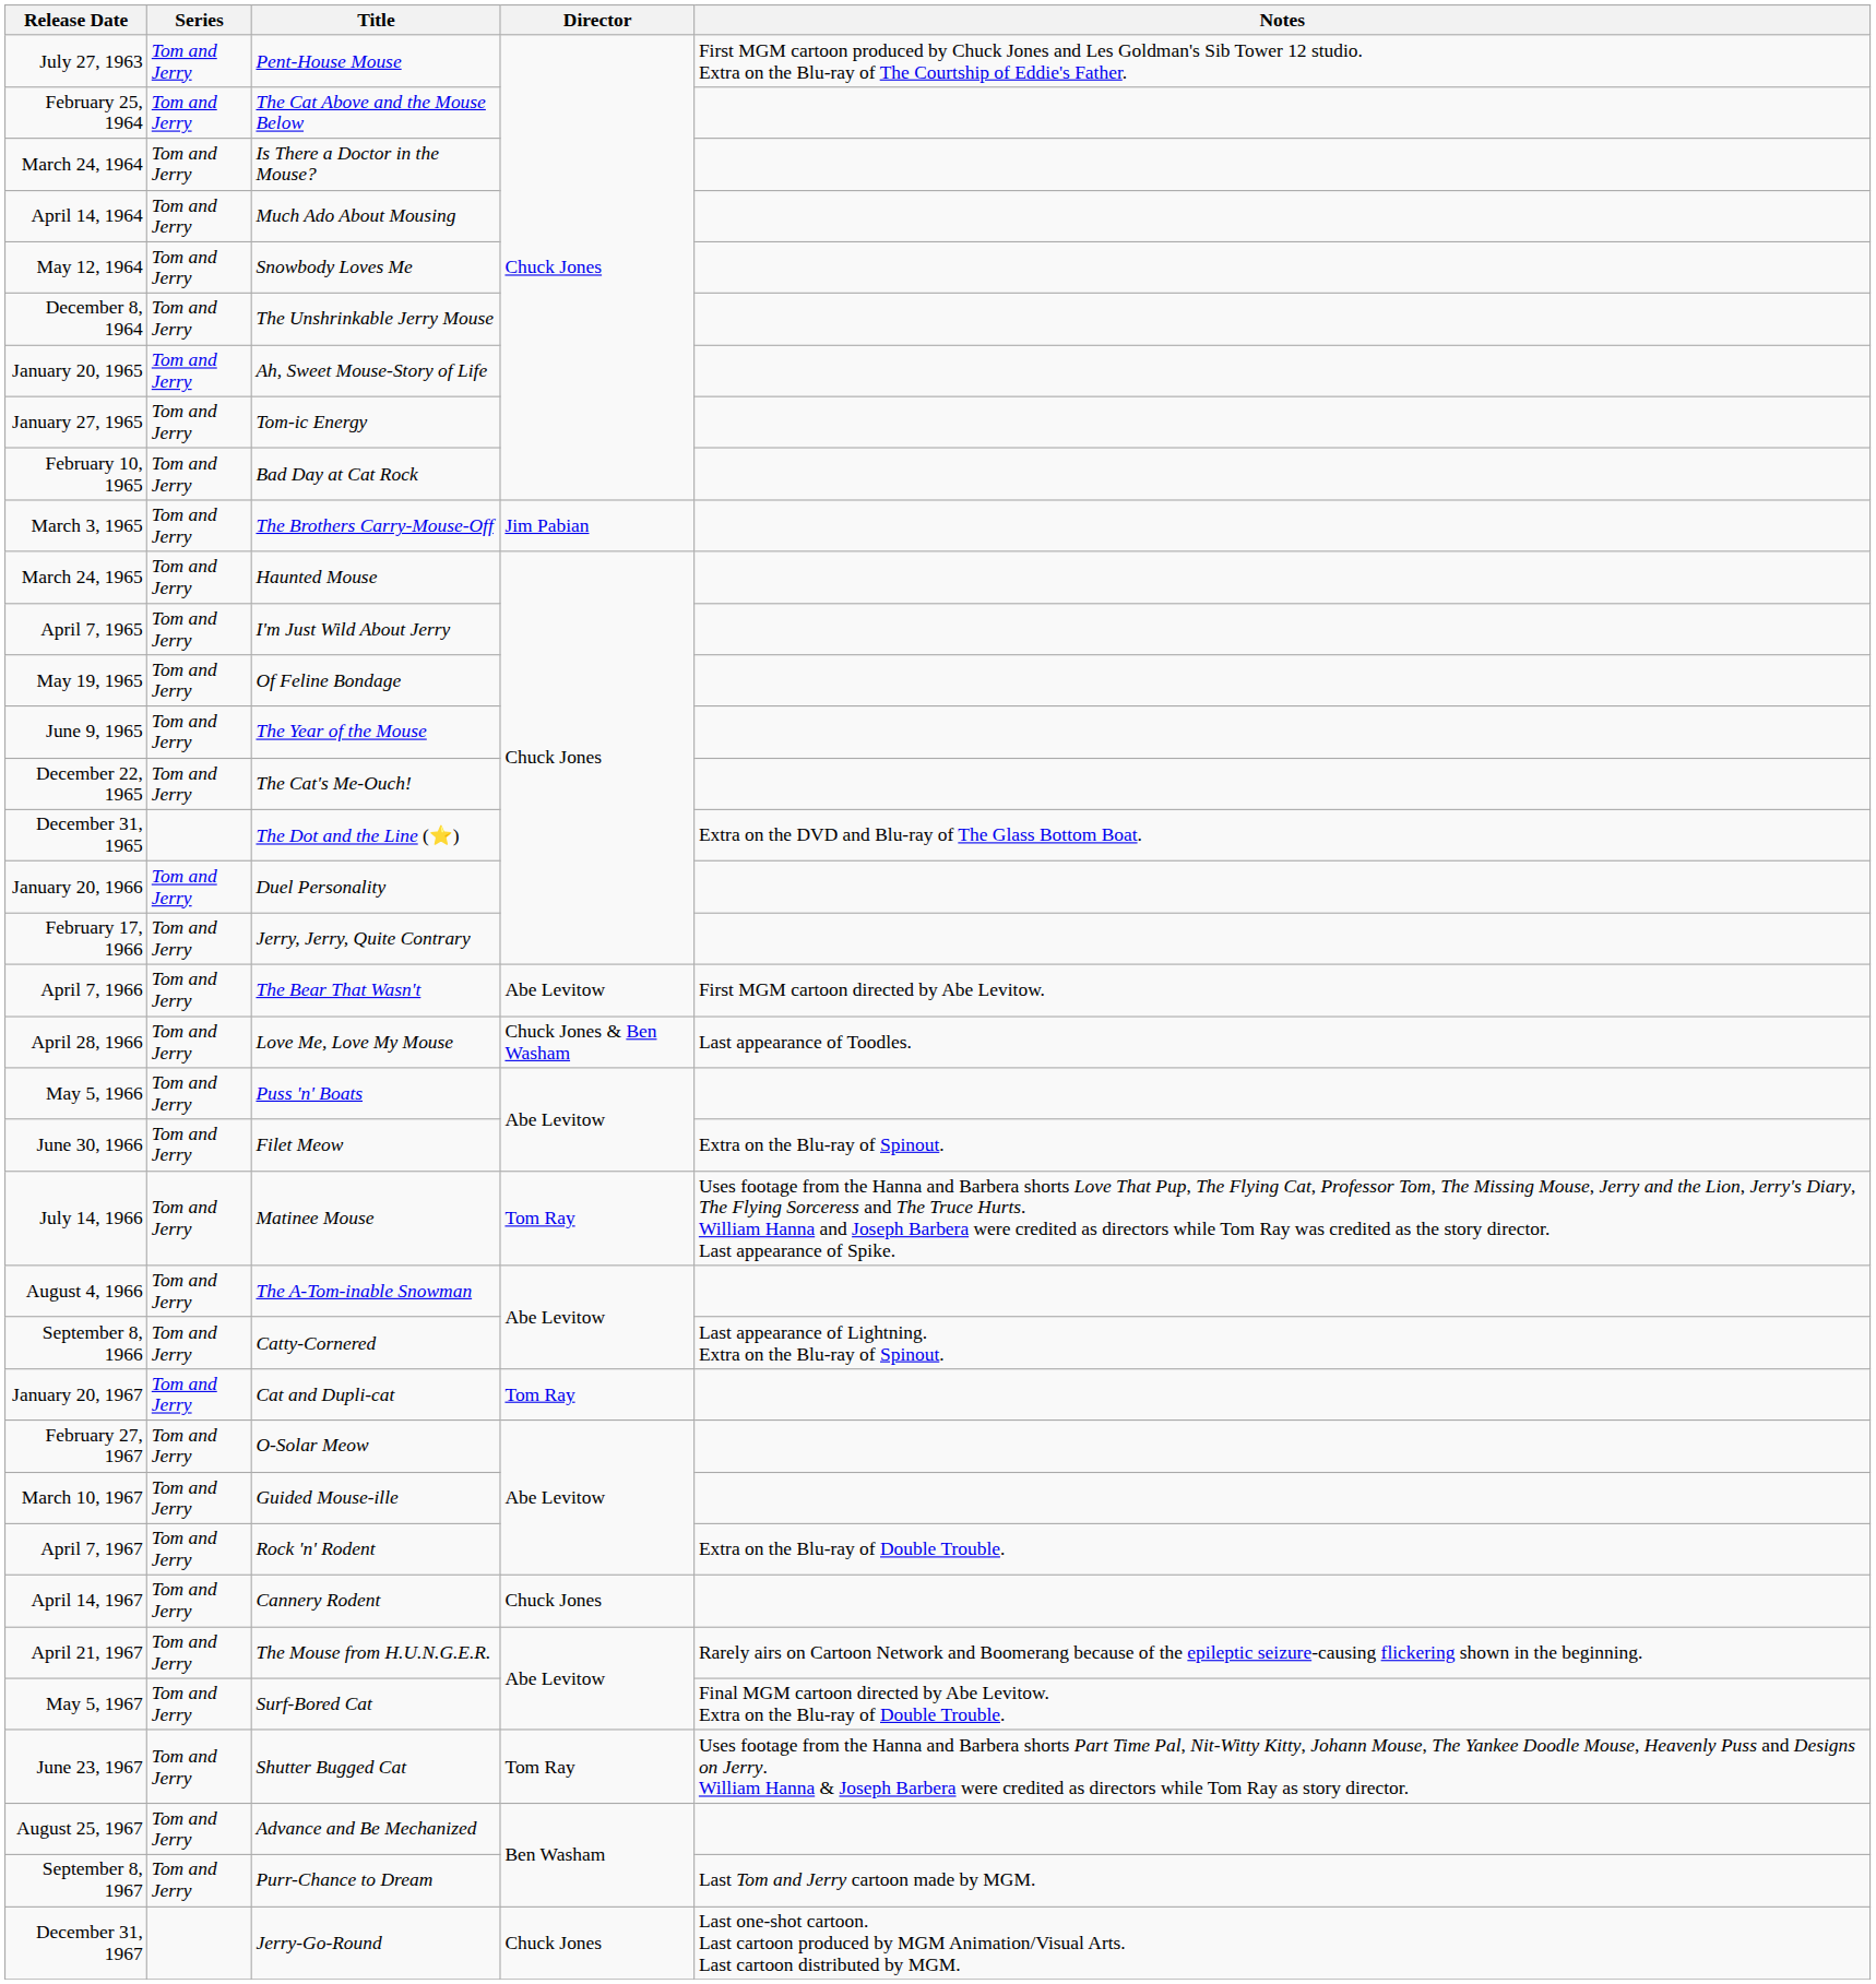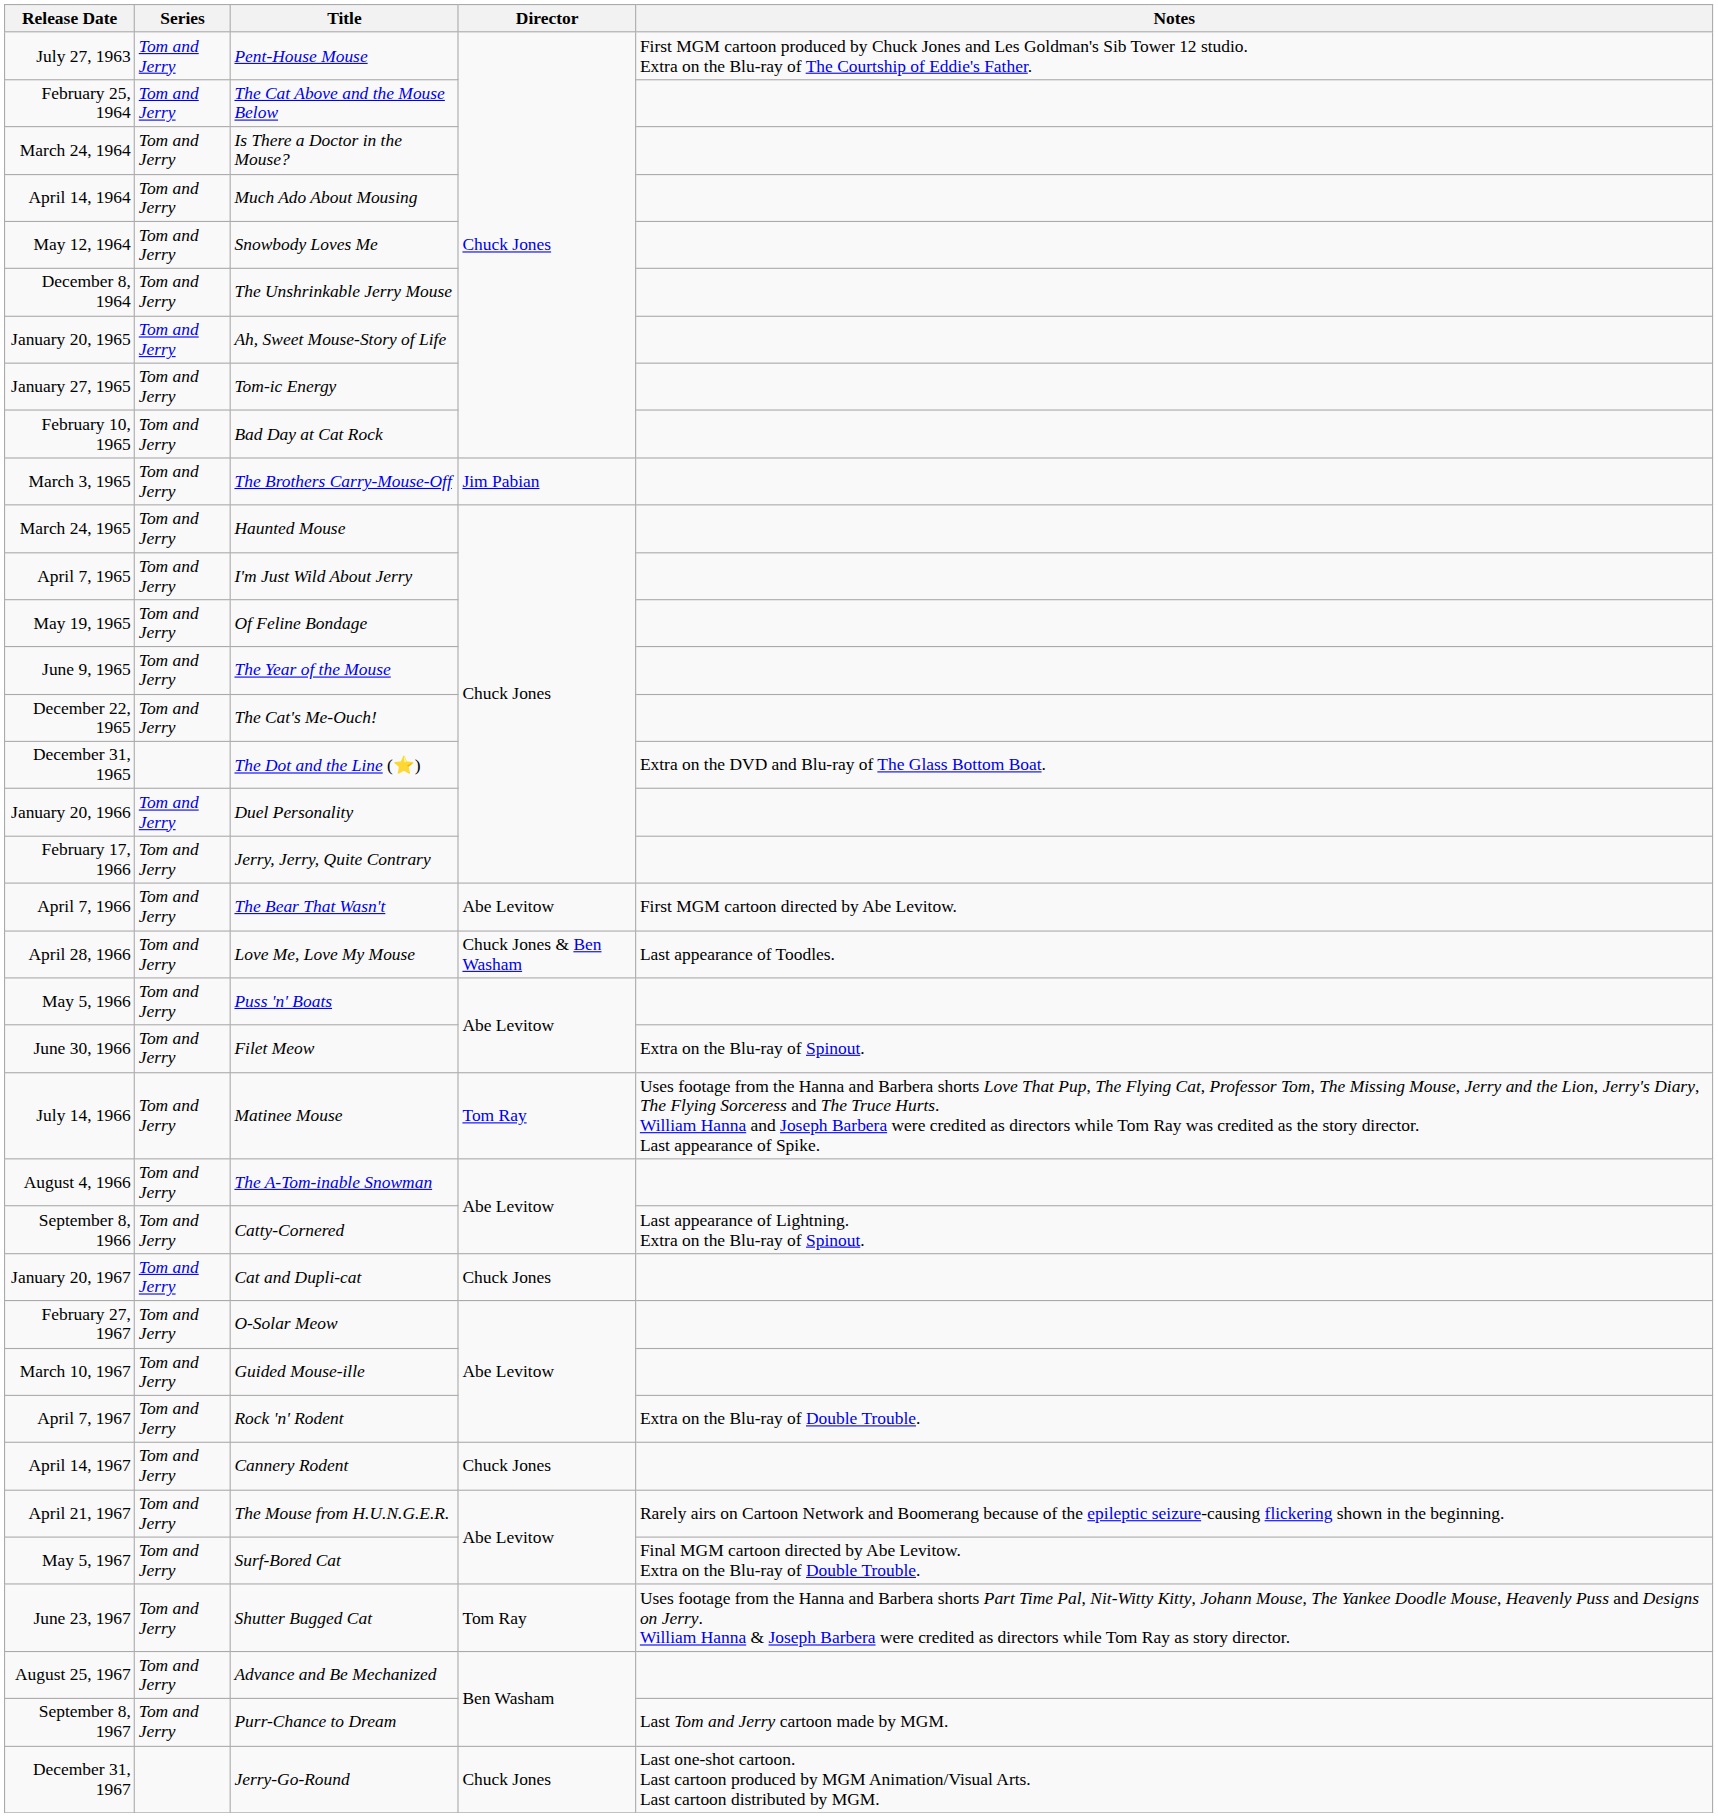 <table class="wikitable sortable">
 <tr>
 <th>Release Date</th>
 <th>Series</th>
 <th>Title</th>
 <th>Director</th>
 <th>Notes</th>
 </tr>
 <tr>
 <td style="text-align: right">July 27, 1963</td>
 <td><em><a href='#'>Tom and Jerry</a></em></td>
 <td><em><a href='#'>Pent-House Mouse</a></em></td>
 <td rowspan="9"><a href='#'>Chuck Jones</a></td>
 <td>First MGM cartoon produced by Chuck Jones and Les Goldman's Sib Tower 12 studio.<br>Extra on the Blu-ray of <a href='#'>The Courtship of Eddie's Father</a>.</td>
 </tr>
 <tr>
 <td style="text-align: right">February 25, 1964</td>
 <td><em><a href='#'>Tom and Jerry</a></em></td>
 <td><em><a href='#'>The Cat Above and the Mouse Below</a></em></td>
 <td></td>
 </tr>
 <tr>
 <td style="text-align: right">March 24, 1964</td>
 <td><em>Tom and Jerry</em></td>
 <td><em>Is There a Doctor in the Mouse?</em></td>
 <td></td>
 </tr>
 <tr>
 <td style="text-align: right">April 14, 1964</td>
 <td><em>Tom and Jerry</em></td>
 <td><em>Much Ado About Mousing</em></td>
 <td></td>
 </tr>
 <tr>
 <td style="text-align: right">May 12, 1964</td>
 <td><em>Tom and Jerry</em></td>
 <td><em>Snowbody Loves Me</em></td>
 <td></td>
 </tr>
 <tr>
 <td style="text-align: right">December 8, 1964</td>
 <td><em>Tom and Jerry</em></td>
 <td><em>The Unshrinkable Jerry Mouse</em></td>
 <td></td>
 </tr>
 <tr>
 <td style="text-align: right">January 20, 1965</td>
 <td><em><a href='#'>Tom and Jerry</a></em></td>
 <td><em>Ah, Sweet Mouse-Story of Life</em></td>
 <td></td>
 </tr>
 <tr>
 <td style="text-align: right">January 27, 1965</td>
 <td><em>Tom and Jerry</em></td>
 <td><em>Tom-ic Energy</em></td>
 <td></td>
 </tr>
 <tr>
 <td style="text-align: right">February 10, 1965</td>
 <td><em>Tom and Jerry</em></td>
 <td><em>Bad Day at Cat Rock</em></td>
 <td></td>
 </tr>
 <tr>
 <td style="text-align: right">March 3, 1965</td>
 <td><em>Tom and Jerry</em></td>
 <td><em><a href='#'>The Brothers Carry-Mouse-Off</a></em></td>
 <td><a href='#'>Jim Pabian</a></td>
 <td></td>
 </tr>
 <tr>
 <td style="text-align: right">March 24, 1965</td>
 <td><em>Tom and Jerry</em></td>
 <td><em>Haunted Mouse</em></td>
 <td rowspan="8">Chuck Jones</td>
 <td></td>
 </tr>
 <tr>
 <td style="text-align: right">April 7, 1965</td>
 <td><em>Tom and Jerry</em></td>
 <td><em>I'm Just Wild About Jerry</em></td>
 <td></td>
 </tr>
 <tr>
 <td style="text-align: right">May 19, 1965</td>
 <td><em>Tom and Jerry</em></td>
 <td><em>Of Feline Bondage</em></td>
 <td></td>
 </tr>
 <tr>
 <td style="text-align: right">June 9, 1965</td>
 <td><em>Tom and Jerry</em></td>
 <td><em><a href='#'>The Year of the Mouse</a></em></td>
 <td></td>
 </tr>
 <tr>
 <td style="text-align: right">December 22, 1965</td>
 <td><em>Tom and Jerry</em></td>
 <td><em>The Cat's Me-Ouch!</em></td>
 <td></td>
 </tr>
 <tr>
 <td style="text-align: right">December 31, 1965</td>
 <td></td>
 <td><em><a href='#'>The Dot and the Line</a></em> (⭐️)</td>
 <td>Extra on the DVD and Blu-ray of <a href='#'>The Glass Bottom Boat</a>.</td>
 </tr>
 <tr>
 <td style="text-align: right">January 20, 1966</td>
 <td><em><a href='#'>Tom and Jerry</a></em></td>
 <td><em>Duel Personality</em></td>
 <td></td>
 </tr>
 <tr>
 <td style="text-align: right">February 17, 1966</td>
 <td><em>Tom and Jerry</em></td>
 <td><em>Jerry, Jerry, Quite Contrary</em></td>
 <td></td>
 </tr>
 <tr>
 <td style="text-align: right">April 7, 1966</td>
 <td><em>Tom and Jerry</em></td>
 <td><em><a href='#'>The Bear That Wasn't</a></em></td>
 <td>Abe Levitow</td>
 <td>First MGM cartoon directed by Abe Levitow.</td>
 </tr>
 <tr>
 <td style="text-align: right">April 28, 1966</td>
 <td><em>Tom and Jerry</em></td>
 <td><em>Love Me, Love My Mouse</em></td>
 <td>Chuck Jones & <a href='#'>Ben Washam</a></td>
 <td>Last appearance of Toodles.</td>
 </tr>
 <tr>
 <td style="text-align: right">May 5, 1966</td>
 <td><em>Tom and Jerry</em></td>
 <td><em><a href='#'>Puss 'n' Boats</a></em></td>
 <td rowspan="2">Abe Levitow</td>
 <td></td>
 </tr>
 <tr>
 <td style="text-align: right">June 30, 1966</td>
 <td><em>Tom and Jerry</em></td>
 <td><em>Filet Meow</em></td>
 <td>Extra on the Blu-ray of <a href='#'>Spinout</a>.</td>
 </tr>
 <tr>
 <td style="text-align: right">July 14, 1966</td>
 <td><em>Tom and Jerry</em></td>
 <td><em>Matinee Mouse</em></td>
 <td><a href='#'>Tom Ray</a></td>
 <td>Uses footage from the Hanna and Barbera shorts <em>Love That Pup</em>, <em>The Flying Cat</em>, <em>Professor Tom</em>, <em>The Missing Mouse</em>, <em>Jerry and the Lion</em>, <em>Jerry's Diary</em>, <em>The Flying Sorceress</em> and <em>The Truce Hurts</em>.<br><a href='#'>William Hanna</a> and <a href='#'>Joseph Barbera</a> were credited as directors while Tom Ray was credited as the story director.<br>Last appearance of Spike.</td>
 </tr>
 <tr>
 <td style="text-align: right">August 4, 1966</td>
 <td><em>Tom and Jerry</em></td>
 <td><em><a href='#'>The A-Tom-inable Snowman</a></em></td>
 <td rowspan="2">Abe Levitow</td>
 <td></td>
 </tr>
 <tr>
 <td style="text-align: right">September 8, 1966</td>
 <td><em>Tom and Jerry</em></td>
 <td><em>Catty-Cornered</em></td>
 <td>Last appearance of Lightning.<br>Extra on the Blu-ray of <a href='#'>Spinout</a>.</td>
 </tr>
 <tr>
 <td style="text-align: right">January 20, 1967</td>
 <td><em><a href='#'>Tom and Jerry</a></em></td>
 <td><em>Cat and Dupli-cat</em></td>
-<td><a href='#'>Tom Ray</a></td>
+<td>Chuck Jones</td>
 <td></td>
 </tr>
 <tr>
 <td style="text-align: right">February 27, 1967</td>
 <td><em>Tom and Jerry</em></td>
 <td><em>O-Solar Meow</em></td>
 <td rowspan="3">Abe Levitow</td>
 <td></td>
 </tr>
 <tr>
 <td style="text-align: right">March 10, 1967</td>
 <td><em>Tom and Jerry</em></td>
 <td><em>Guided Mouse-ille</em></td>
 <td></td>
 </tr>
 <tr>
 <td style="text-align: right">April 7, 1967</td>
 <td><em>Tom and Jerry</em></td>
 <td><em>Rock 'n' Rodent</em></td>
 <td>Extra on the Blu-ray of <a href='#'>Double Trouble</a>.</td>
 </tr>
 <tr>
 <td style="text-align: right">April 14, 1967</td>
 <td><em>Tom and Jerry</em></td>
 <td><em>Cannery Rodent</em></td>
 <td>Chuck Jones</td>
 <td></td>
 </tr>
 <tr>
 <td style="text-align: right">April 21, 1967</td>
 <td><em>Tom and Jerry</em></td>
 <td><em>The Mouse from H.U.N.G.E.R.</em></td>
 <td rowspan="2">Abe Levitow</td>
 <td>Rarely airs on Cartoon Network and Boomerang because of the <a href='#'>epileptic seizure</a>-causing <a href='#'>flickering</a> shown in the beginning.</td>
 </tr>
 <tr>
 <td style="text-align: right">May 5, 1967</td>
 <td><em>Tom and Jerry</em></td>
 <td><em>Surf-Bored Cat</em></td>
 <td>Final MGM cartoon directed by Abe Levitow.<br>Extra on the Blu-ray of <a href='#'>Double Trouble</a>.</td>
 </tr>
 <tr>
 <td style="text-align: right">June 23, 1967</td>
 <td><em>Tom and Jerry</em></td>
 <td><em>Shutter Bugged Cat</em></td>
 <td>Tom Ray</td>
 <td>Uses footage from the Hanna and Barbera shorts <em>Part Time Pal</em>, <em>Nit-Witty Kitty</em>, <em>Johann Mouse</em>, <em>The Yankee Doodle Mouse</em>, <em>Heavenly Puss</em> and <em>Designs on Jerry</em>.<br><a href='#'>William Hanna</a> & <a href='#'>Joseph Barbera</a> were credited as directors while Tom Ray as story director.</td>
 </tr>
 <tr>
 <td style="text-align: right">August 25, 1967</td>
 <td><em>Tom and Jerry</em></td>
 <td><em>Advance and Be Mechanized</em></td>
 <td rowspan="2">Ben Washam</td>
 <td></td>
 </tr>
 <tr>
 <td style="text-align: right">September 8, 1967</td>
 <td><em>Tom and Jerry</em></td>
 <td><em>Purr-Chance to Dream</em></td>
 <td>Last <em>Tom and Jerry</em> cartoon made by MGM.</td>
 </tr>
 <tr>
 <td style="text-align: right">December 31, 1967</td>
 <td></td>
 <td><em>Jerry-Go-Round</em></td>
 <td>Chuck Jones</td>
 <td>Last one-shot cartoon.<br>Last cartoon produced by MGM Animation/Visual Arts.<br>Last cartoon distributed by MGM.</td>
 </tr>
 </table>
